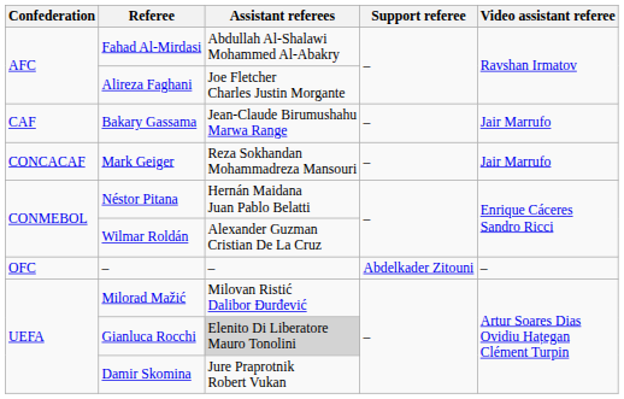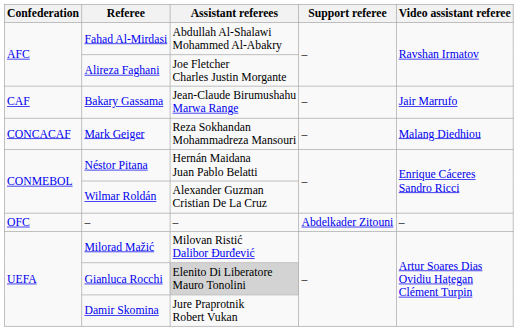 <table class="wikitable">
 <tr>
 <th>Confederation</th>
 <th>Referee</th>
 <th>Assistant referees</th>
 <th>Support referee</th>
 <th>Video assistant referee</th>
 </tr>
 <tr>
 <td rowspan=2><a href='#'>AFC</a></td>
 <td> <a href='#'>Fahad Al-Mirdasi</a></td>
 <td> Abdullah Al-Shalawi<br> Mohammed Al-Abakry</td>
 <td rowspan=2>–</td>
 <td rowspan=2> <a href='#'>Ravshan Irmatov</a></td>
 </tr>
 <tr>
 <td> <a href='#'>Alireza Faghani</a></td>
 <td> Joe Fletcher<br> Charles Justin Morgante</td>
 </tr>
 <tr>
 <td><a href='#'>CAF</a></td>
 <td> <a href='#'>Bakary Gassama</a></td>
 <td> Jean-Claude Birumushahu<br> <a href='#'>Marwa Range</a></td>
 <td>–</td>
 <td> <a href='#'>Jair Marrufo</a></td>
 </tr>
 <tr>
 <td><a href='#'>CONCACAF</a></td>
 <td> <a href='#'>Mark Geiger</a></td>
 <td> Reza Sokhandan<br> Mohammadreza Mansouri</td>
 <td>–</td>
-<td> <a href='#'>Jair Marrufo</a></td>
+<td> <a href='#'>Malang Diedhiou</a></td>
 </tr>
 <tr>
 <td rowspan=2><a href='#'>CONMEBOL</a></td>
 <td> <a href='#'>Néstor Pitana</a></td>
 <td> Hernán Maidana<br> Juan Pablo Belatti</td>
 <td rowspan=2>–</td>
 <td rowspan=2> <a href='#'>Enrique Cáceres</a><br> <a href='#'>Sandro Ricci</a></td>
 </tr>
 <tr>
 <td> <a href='#'>Wilmar Roldán</a></td>
 <td> Alexander Guzman<br> Cristian De La Cruz</td>
 </tr>
 <tr>
 <td><a href='#'>OFC</a></td>
 <td>–</td>
 <td>–</td>
 <td> <a href='#'>Abdelkader Zitouni</a></td>
 <td>–</td>
 </tr>
 <tr>
 <td rowspan=3><a href='#'>UEFA</a></td>
 <td> <a href='#'>Milorad Mažić</a></td>
 <td> Milovan Ristić<br> <a href='#'>Dalibor Đurđević</a></td>
 <td rowspan=3>–</td>
 <td rowspan=3> <a href='#'>Artur Soares Dias</a><br> <a href='#'>Ovidiu Hațegan</a><br> <a href='#'>Clément Turpin</a></td>
 </tr>
 <tr>
 <td> <a href='#'>Gianluca Rocchi</a></td>
 <td style="background: lightgrey;"> Elenito Di Liberatore<br> Mauro Tonolini</td>
 </tr>
 <tr>
 <td> <a href='#'>Damir Skomina</a></td>
 <td> Jure Praprotnik<br> Robert Vukan</td>
 </tr>
 </table>
